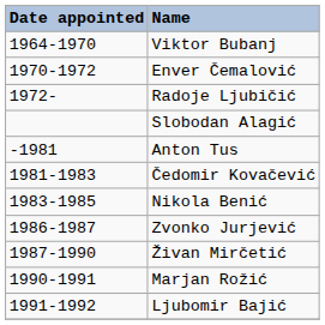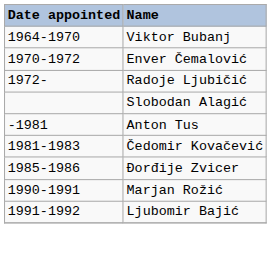 <table class="wikitable">
 <tr>
 <th style="text-align: left; background: #B0C4DE;">Date appointed</th>
 <th style="text-align: left; background: #B0C4DE;">Name</th>
 </tr>
 <tr>
 <td>1964-1970</td>
 <td>Viktor Bubanj</td>
 </tr>
 <tr>
 <td>1970-1972</td>
 <td>Enver Čemalović</td>
 </tr>
 <tr>
 <td>1972-</td>
 <td>Radoje Ljubičić</td>
 </tr>
 <tr>
 <td></td>
 <td>Slobodan Alagić</td>
 </tr>
 <tr>
 <td>-1981</td>
 <td>Anton Tus</td>
 </tr>
 <tr>
 <td>1981-1983</td>
 <td>Čedomir Kovačević</td>
 </tr>
 <tr>
-<td>1983-1985</td>
-<td>Nikola Benić</td>
-</tr>
-<tr>
-<td>1986-1987</td>
-<td>Zvonko Jurjević</td>
-</tr>
-<tr>
-<td>1987-1990</td>
-<td>Živan Mirčetić</td>
+<td>1985-1986</td>
+<td>Đorđije Zvicer</td>
 </tr>
 <tr>
 <td>1990-1991</td>
 <td>Marjan Rožić</td>
 </tr>
 <tr>
 <td>1991-1992</td>
 <td>Ljubomir Bajić</td>
 </tr>
 <tr>
 </tr>
 </table>
